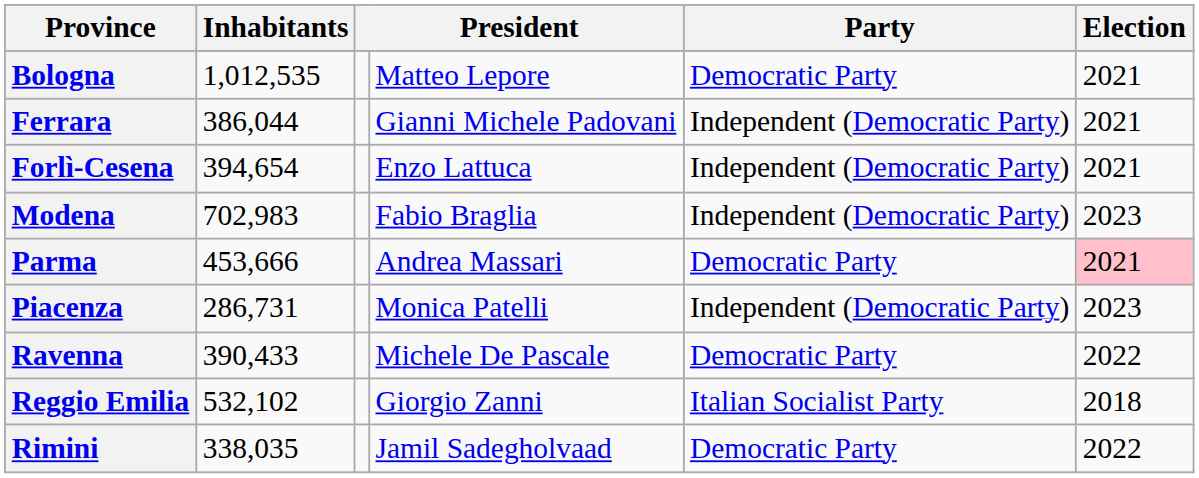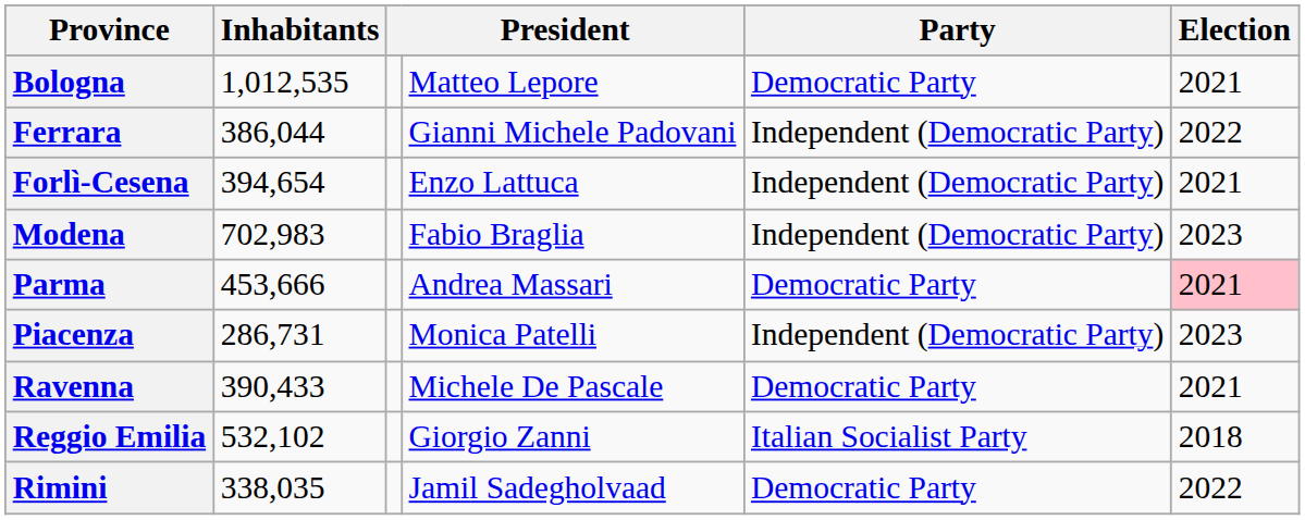 <table class="wikitable" border="1">
 <tr>
 <th scope="col">Province</th>
 <th colspan=1>Inhabitants</th>
 <th colspan=2>President</th>
 <th colspan=1>Party</th>
 <th colspan=1>Election</th>
 </tr>
 <tr>
 <th scope="row" style="text-align: left;"><a href='#'>Bologna</a></th>
 <td>1,012,535</td>
 <td></td>
 <td><a href='#'>Matteo Lepore</a></td>
 <td><a href='#'>Democratic Party</a></td>
 <td>2021</td>
 </tr>
 <tr>
 <th scope="row" style="text-align: left;"><a href='#'>Ferrara</a></th>
 <td>386,044</td>
 <td></td>
 <td><a href='#'>Gianni Michele Padovani</a></td>
 <td>Independent (<a href='#'>Democratic Party</a>)</td>
-<td>2021</td>
+<td>2022</td>
 </tr>
 <tr>
 <th scope="row" style="text-align: left;"><a href='#'>Forlì-Cesena</a></th>
 <td>394,654</td>
 <td></td>
 <td><a href='#'>Enzo Lattuca</a></td>
 <td>Independent (<a href='#'>Democratic Party</a>)</td>
 <td>2021</td>
 </tr>
 <tr>
 <th scope="row" style="text-align: left;"><a href='#'>Modena</a></th>
 <td>702,983</td>
 <td></td>
 <td><a href='#'>Fabio Braglia</a></td>
 <td>Independent (<a href='#'>Democratic Party</a>)</td>
 <td>2023</td>
 </tr>
 <tr>
 <th scope="row" style="text-align: left;"><a href='#'>Parma</a></th>
 <td>453,666</td>
 <td></td>
 <td><a href='#'>Andrea Massari</a></td>
 <td><a href='#'>Democratic Party</a></td>
 <td style="background: pink;">2021</td>
 </tr>
 <tr>
 <th scope="row" style="text-align: left;"><a href='#'>Piacenza</a></th>
 <td>286,731</td>
 <td></td>
 <td><a href='#'>Monica Patelli</a></td>
 <td>Independent (<a href='#'>Democratic Party</a>)</td>
 <td>2023</td>
 </tr>
 <tr>
 <th scope="row" style="text-align: left;"><a href='#'>Ravenna</a></th>
 <td>390,433</td>
 <td></td>
 <td><a href='#'>Michele De Pascale</a></td>
 <td><a href='#'>Democratic Party</a></td>
-<td>2022</td>
+<td>2021</td>
 </tr>
 <tr>
 <th scope="row" style="text-align: left;"><a href='#'>Reggio Emilia</a></th>
 <td>532,102</td>
 <td></td>
 <td><a href='#'>Giorgio Zanni</a></td>
 <td><a href='#'>Italian Socialist Party</a></td>
 <td>2018</td>
 </tr>
 <tr>
 <th scope="row" style="text-align: left;"><a href='#'>Rimini</a></th>
 <td>338,035</td>
 <td></td>
 <td><a href='#'>Jamil Sadegholvaad</a></td>
 <td><a href='#'>Democratic Party</a></td>
 <td>2022</td>
 </tr>
 </table>
